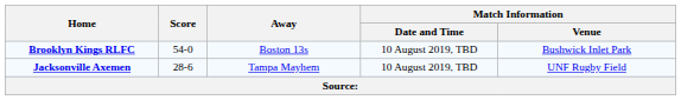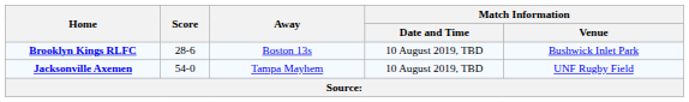 <table class="wikitable" width="100%" style="border-collapse:collapse; font-size:90%; text-align:center;">
 <tr>
 <th rowspan="2" width="19%">Home</th>
 <th rowspan="2" width="6%">Score</th>
 <th rowspan="2" width="19%">Away</th>
 <th colspan="2">Match Information</th>
 </tr>
 <tr bgcolor="#CCCCCC">
 <th width="17%">Date and Time</th>
 <th width="22%">Venue</th>
 </tr>
 <tr bgcolor="#F5FAFF">
 <td><strong><a href='#'>Brooklyn Kings RLFC</a></strong></td>
-<td>54-0</td>
+<td>28-6</td>
 <td><a href='#'>Boston 13s</a></td>
 <td>10 August 2019, TBD</td>
 <td><a href='#'>Bushwick Inlet Park</a></td>
 </tr>
 <tr bgcolor="#F5FAFF">
 <td><strong><a href='#'>Jacksonville Axemen</a></strong></td>
-<td>28-6</td>
+<td>54-0</td>
 <td><a href='#'>Tampa Mayhem</a></td>
 <td>10 August 2019, TBD</td>
 <td><a href='#'>UNF Rugby Field</a></td>
 </tr>
 <tr bgcolor="#C1D8FF">
 <th colspan="5">Source:</th>
 </tr>
 </table>
